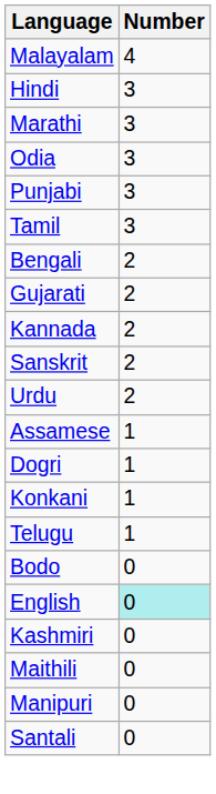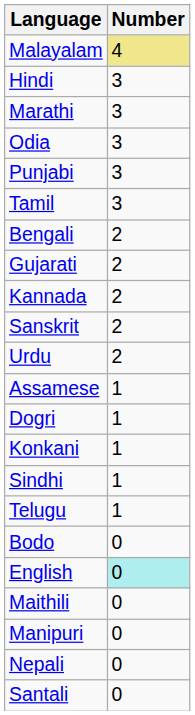 <table class="wikitable sortable">
 <tr>
 <th>Language</th>
 <th>Number</th>
 </tr>
 <tr>
 <td><a href='#'>Malayalam</a></td>
-<td>4</td>
+<td style="background: khaki;">4</td>
 </tr>
 <tr>
 <td><a href='#'>Hindi</a></td>
 <td>3</td>
 </tr>
 <tr>
 <td><a href='#'>Marathi</a></td>
 <td>3</td>
 </tr>
 <tr>
 <td><a href='#'>Odia</a></td>
 <td>3</td>
 </tr>
 <tr>
 <td><a href='#'>Punjabi</a></td>
 <td>3</td>
 </tr>
 <tr>
 <td><a href='#'>Tamil</a></td>
 <td>3</td>
 </tr>
 <tr>
 <td><a href='#'>Bengali</a></td>
 <td>2</td>
 </tr>
 <tr>
 <td><a href='#'>Gujarati</a></td>
 <td>2</td>
 </tr>
 <tr>
 <td><a href='#'>Kannada</a></td>
 <td>2</td>
 </tr>
 <tr>
 <td><a href='#'>Sanskrit</a></td>
 <td>2</td>
 </tr>
 <tr>
 <td><a href='#'>Urdu</a></td>
 <td>2</td>
 </tr>
 <tr>
 <td><a href='#'>Assamese</a></td>
 <td>1</td>
 </tr>
 <tr>
 <td><a href='#'>Dogri</a></td>
 <td>1</td>
 </tr>
 <tr>
 <td><a href='#'>Konkani</a></td>
 <td>1</td>
 </tr>
 <tr>
+<td><a href='#'>Sindhi</a></td>
+<td>1</td>
+</tr>
+<tr>
 <td><a href='#'>Telugu</a></td>
 <td>1</td>
 </tr>
 <tr>
 <td><a href='#'>Bodo</a></td>
 <td>0</td>
 </tr>
 <tr>
 <td><a href='#'>English</a></td>
 <td style="background: paleturquoise;">0</td>
 </tr>
 <tr>
-<td><a href='#'>Kashmiri</a></td>
-<td>0</td>
-</tr>
-<tr>
 <td><a href='#'>Maithili</a></td>
 <td>0</td>
 </tr>
 <tr>
 <td><a href='#'>Manipuri</a></td>
 <td>0</td>
 </tr>
 <tr>
+<td><a href='#'>Nepali</a></td>
+<td>0</td>
+</tr>
+<tr>
 <td><a href='#'>Santali</a></td>
 <td>0</td>
 </tr>
 </table>
